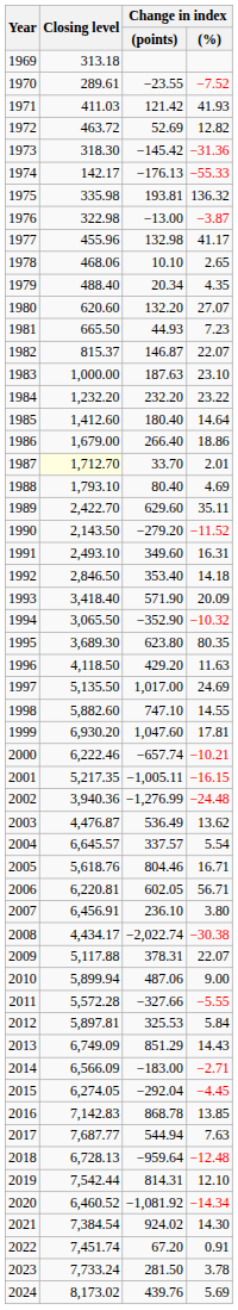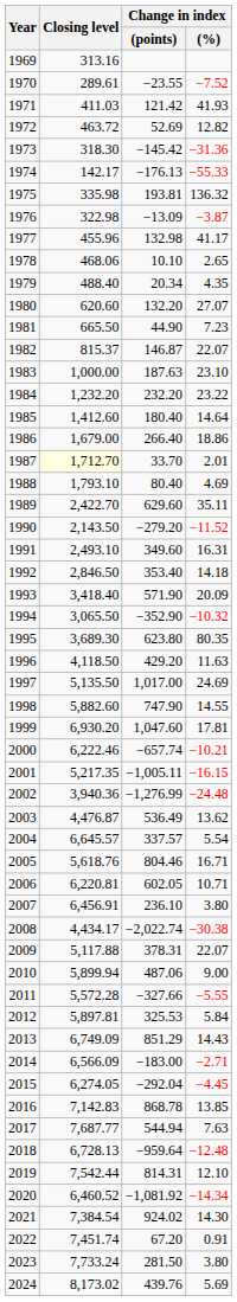 <table class="wikitable sortable" style="text-align:right;">
 <tr>
 <th rowspan=2>Year</th>
 <th rowspan=2>Closing level</th>
 <th colspan=2>Change in index</th>
 </tr>
 <tr>
 <th>(points)</th>
 <th>(%)</th>
 </tr>
 <tr>
 <td>1969</td>
-<td>313.18</td>
+<td>313.16</td>
 <td></td>
 <td></td>
 </tr>
 <tr>
 <td>1970</td>
 <td>289.61</td>
 <td>−23.55</td>
 <td style="color:red">−7.52</td>
 </tr>
 <tr>
 <td>1971</td>
 <td>411.03</td>
 <td>121.42</td>
 <td>41.93</td>
 </tr>
 <tr>
 <td>1972</td>
 <td>463.72</td>
 <td>52.69</td>
 <td>12.82</td>
 </tr>
 <tr>
 <td>1973</td>
 <td>318.30</td>
 <td>−145.42</td>
 <td style="color:red">−31.36</td>
 </tr>
 <tr>
 <td>1974</td>
 <td>142.17</td>
 <td>−176.13</td>
 <td style="color:red">−55.33</td>
 </tr>
 <tr>
 <td>1975</td>
 <td>335.98</td>
 <td>193.81</td>
 <td>136.32</td>
 </tr>
 <tr>
 <td>1976</td>
 <td>322.98</td>
-<td>−13.00</td>
+<td>−13.09</td>
 <td style="color:red">−3.87</td>
 </tr>
 <tr>
 <td>1977</td>
 <td>455.96</td>
 <td>132.98</td>
 <td>41.17</td>
 </tr>
 <tr>
 <td>1978</td>
 <td>468.06</td>
 <td>10.10</td>
 <td>2.65</td>
 </tr>
 <tr>
 <td>1979</td>
 <td>488.40</td>
 <td>20.34</td>
 <td>4.35</td>
 </tr>
 <tr>
 <td>1980</td>
 <td>620.60</td>
 <td>132.20</td>
 <td>27.07</td>
 </tr>
 <tr>
 <td>1981</td>
 <td>665.50</td>
-<td>44.93</td>
+<td>44.90</td>
 <td>7.23</td>
 </tr>
 <tr>
 <td>1982</td>
 <td>815.37</td>
 <td>146.87</td>
 <td>22.07</td>
 </tr>
 <tr>
 <td>1983</td>
 <td>1,000.00</td>
 <td>187.63</td>
 <td>23.10</td>
 </tr>
 <tr>
 <td>1984</td>
 <td>1,232.20</td>
 <td>232.20</td>
 <td>23.22</td>
 </tr>
 <tr>
 <td>1985</td>
 <td>1,412.60</td>
 <td>180.40</td>
 <td>14.64</td>
 </tr>
 <tr>
 <td>1986</td>
 <td>1,679.00</td>
 <td>266.40</td>
 <td>18.86</td>
 </tr>
 <tr>
 <td>1987</td>
 <td style="background: lightyellow;">1,712.70</td>
 <td>33.70</td>
 <td>2.01</td>
 </tr>
 <tr>
 <td>1988</td>
 <td>1,793.10</td>
 <td>80.40</td>
 <td>4.69</td>
 </tr>
 <tr>
 <td>1989</td>
 <td>2,422.70</td>
 <td>629.60</td>
 <td>35.11</td>
 </tr>
 <tr>
 <td>1990</td>
 <td>2,143.50</td>
 <td>−279.20</td>
 <td style="color:red">−11.52</td>
 </tr>
 <tr>
 <td>1991</td>
 <td>2,493.10</td>
 <td>349.60</td>
 <td>16.31</td>
 </tr>
 <tr>
 <td>1992</td>
 <td>2,846.50</td>
 <td>353.40</td>
 <td>14.18</td>
 </tr>
 <tr>
 <td>1993</td>
 <td>3,418.40</td>
 <td>571.90</td>
 <td>20.09</td>
 </tr>
 <tr>
 <td>1994</td>
 <td>3,065.50</td>
 <td>−352.90</td>
 <td style="color:red">−10.32</td>
 </tr>
 <tr>
 <td>1995</td>
 <td>3,689.30</td>
 <td>623.80</td>
 <td>80.35</td>
 </tr>
 <tr>
 <td>1996</td>
 <td>4,118.50</td>
 <td>429.20</td>
 <td>11.63</td>
 </tr>
 <tr>
 <td>1997</td>
 <td>5,135.50</td>
 <td>1,017.00</td>
 <td>24.69</td>
 </tr>
 <tr>
 <td>1998</td>
 <td>5,882.60</td>
-<td>747.10</td>
+<td>747.90</td>
 <td>14.55</td>
 </tr>
 <tr>
 <td>1999</td>
 <td>6,930.20</td>
 <td>1,047.60</td>
 <td>17.81</td>
 </tr>
 <tr>
 <td>2000</td>
 <td>6,222.46</td>
 <td>−657.74</td>
 <td style="color:red">−10.21</td>
 </tr>
 <tr>
 <td>2001</td>
 <td>5,217.35</td>
 <td>−1,005.11</td>
 <td style="color:red">−16.15</td>
 </tr>
 <tr>
 <td>2002</td>
 <td>3,940.36</td>
 <td>−1,276.99</td>
 <td style="color:red">−24.48</td>
 </tr>
 <tr>
 <td>2003</td>
 <td>4,476.87</td>
 <td>536.49</td>
 <td>13.62</td>
 </tr>
 <tr>
 <td>2004</td>
 <td>6,645.57</td>
 <td>337.57</td>
 <td>5.54</td>
 </tr>
 <tr>
 <td>2005</td>
 <td>5,618.76</td>
 <td>804.46</td>
 <td>16.71</td>
 </tr>
 <tr>
 <td>2006</td>
 <td>6,220.81</td>
 <td>602.05</td>
-<td>56.71</td>
+<td>10.71</td>
 </tr>
 <tr>
 <td>2007</td>
 <td>6,456.91</td>
 <td>236.10</td>
 <td>3.80</td>
 </tr>
 <tr>
 <td>2008</td>
 <td>4,434.17</td>
 <td>−2,022.74</td>
 <td style="color:red">−30.38</td>
 </tr>
 <tr>
 <td>2009</td>
 <td>5,117.88</td>
 <td>378.31</td>
 <td>22.07</td>
 </tr>
 <tr>
 <td>2010</td>
 <td>5,899.94</td>
 <td>487.06</td>
 <td>9.00</td>
 </tr>
 <tr>
 <td>2011</td>
 <td>5,572.28</td>
 <td>−327.66</td>
 <td style="color:red">−5.55</td>
 </tr>
 <tr>
 <td>2012</td>
 <td>5,897.81</td>
 <td>325.53</td>
 <td>5.84</td>
 </tr>
 <tr>
 <td>2013</td>
 <td>6,749.09</td>
 <td>851.29</td>
 <td>14.43</td>
 </tr>
 <tr>
 <td>2014</td>
 <td>6,566.09</td>
 <td>−183.00</td>
 <td style="color:red">−2.71</td>
 </tr>
 <tr>
 <td>2015</td>
 <td>6,274.05</td>
 <td>−292.04</td>
 <td style="color:red">−4.45</td>
 </tr>
 <tr>
 <td>2016</td>
 <td>7,142.83</td>
 <td>868.78</td>
 <td>13.85</td>
 </tr>
 <tr>
 <td>2017</td>
 <td>7,687.77</td>
 <td>544.94</td>
 <td>7.63</td>
 </tr>
 <tr>
 <td>2018</td>
 <td>6,728.13</td>
 <td>−959.64</td>
 <td style="color:red">−12.48</td>
 </tr>
 <tr>
 <td>2019</td>
 <td>7,542.44</td>
 <td>814.31</td>
 <td>12.10</td>
 </tr>
 <tr>
 <td>2020</td>
 <td>6,460.52</td>
 <td>−1,081.92</td>
 <td style="color:red">−14.34</td>
 </tr>
 <tr>
 <td>2021</td>
 <td>7,384.54</td>
 <td>924.02</td>
 <td>14.30</td>
 </tr>
 <tr>
 <td>2022</td>
 <td>7,451.74</td>
 <td>67.20</td>
 <td>0.91</td>
 </tr>
 <tr>
 <td>2023</td>
 <td>7,733.24</td>
 <td>281.50</td>
-<td>3.78</td>
+<td>3.80</td>
 </tr>
 <tr>
 <td>2024</td>
 <td>8,173.02</td>
 <td>439.76</td>
 <td>5.69</td>
 </tr>
 </table>
